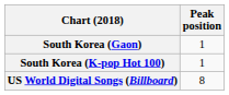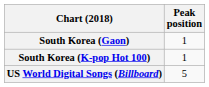 <table class="wikitable plainrowheaders" style="text-align:center">
 <tr>
 <th>Chart (2018)</th>
 <th>Peak<br>position</th>
 </tr>
 <tr>
 <th scope="row">South Korea (<a href='#'>Gaon</a>)</th>
 <td>1</td>
 </tr>
 <tr>
 <th scope="row">South Korea (<a href='#'>K-pop Hot 100</a>)</th>
 <td>1</td>
 </tr>
 <tr>
 <th scope="row">US <a href='#'>World Digital Songs</a> (<em><a href='#'>Billboard</a></em>)</th>
-<td>8</td>
+<td>5</td>
 </tr>
 </table>
